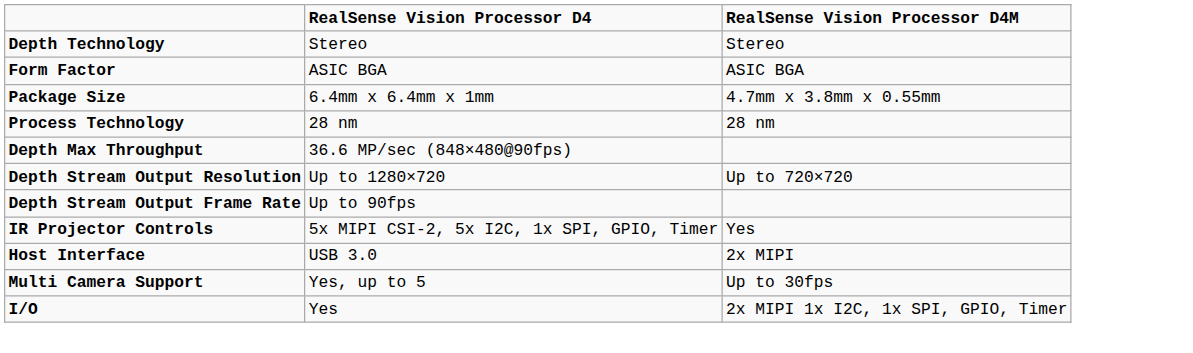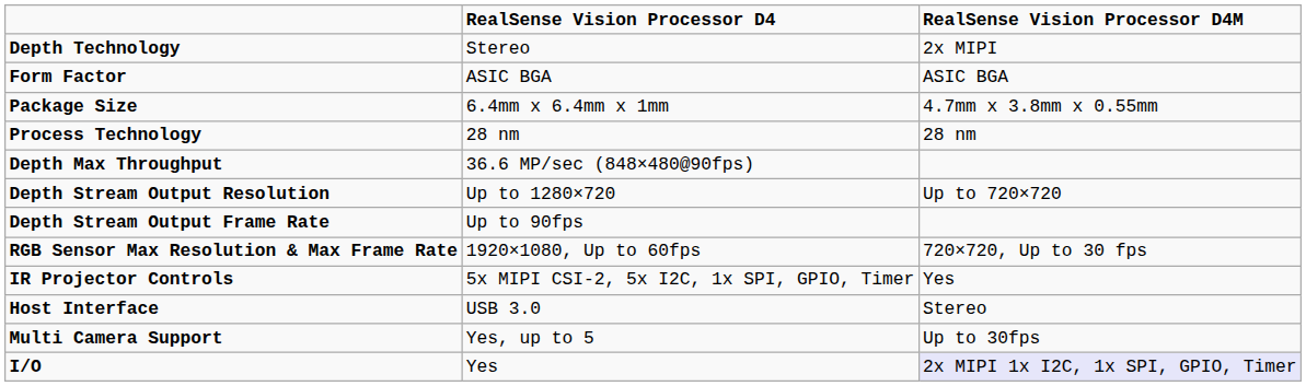 <table class="wikitable">
 <tr>
 <td></td>
 <td><strong>RealSense Vision Processor D4</strong></td>
 <td><strong>RealSense Vision Processor D4M</strong></td>
 </tr>
 <tr>
 <td><strong>Depth Technology</strong></td>
 <td>Stereo</td>
-<td>Stereo</td>
+<td>2x MIPI</td>
 </tr>
 <tr>
 <td><strong>Form Factor</strong></td>
 <td>ASIC BGA</td>
 <td>ASIC BGA</td>
 </tr>
 <tr>
 <td><strong>Package Size</strong></td>
 <td>6.4mm x 6.4mm x 1mm</td>
 <td>4.7mm x 3.8mm x 0.55mm</td>
 </tr>
 <tr>
 <td><strong>Process Technology</strong></td>
 <td>28 nm</td>
 <td>28 nm</td>
 </tr>
 <tr>
 <td><strong>Depth Max Throughput</strong></td>
 <td>36.6 MP/sec (848×480@90fps)</td>
 <td></td>
 </tr>
 <tr>
 <td><strong>Depth Stream Output Resolution</strong></td>
 <td>Up to 1280×720</td>
 <td>Up to 720×720</td>
 </tr>
 <tr>
 <td><strong>Depth Stream Output Frame Rate</strong></td>
 <td>Up to 90fps</td>
 <td></td>
 </tr>
 <tr>
+<td><strong>RGB Sensor Max Resolution & Max Frame Rate</strong></td>
+<td>1920×1080, Up to 60fps</td>
+<td>720×720, Up to 30 fps</td>
+</tr>
+<tr>
 <td><strong>IR Projector Controls</strong></td>
 <td>5x MIPI CSI-2, 5x I2C, 1x SPI, GPIO, Timer</td>
 <td>Yes</td>
 </tr>
 <tr>
 <td><strong>Host Interface</strong></td>
 <td>USB 3.0</td>
-<td>2x MIPI</td>
+<td>Stereo</td>
 </tr>
 <tr>
 <td><strong>Multi Camera Support</strong></td>
 <td>Yes, up to 5</td>
 <td>Up to 30fps</td>
 </tr>
 <tr>
 <td><strong>I/O</strong></td>
 <td>Yes</td>
-<td>2x MIPI 1x I2C, 1x SPI, GPIO, Timer</td>
+<td style="background: lavender;">2x MIPI 1x I2C, 1x SPI, GPIO, Timer</td>
 </tr>
 </table>
